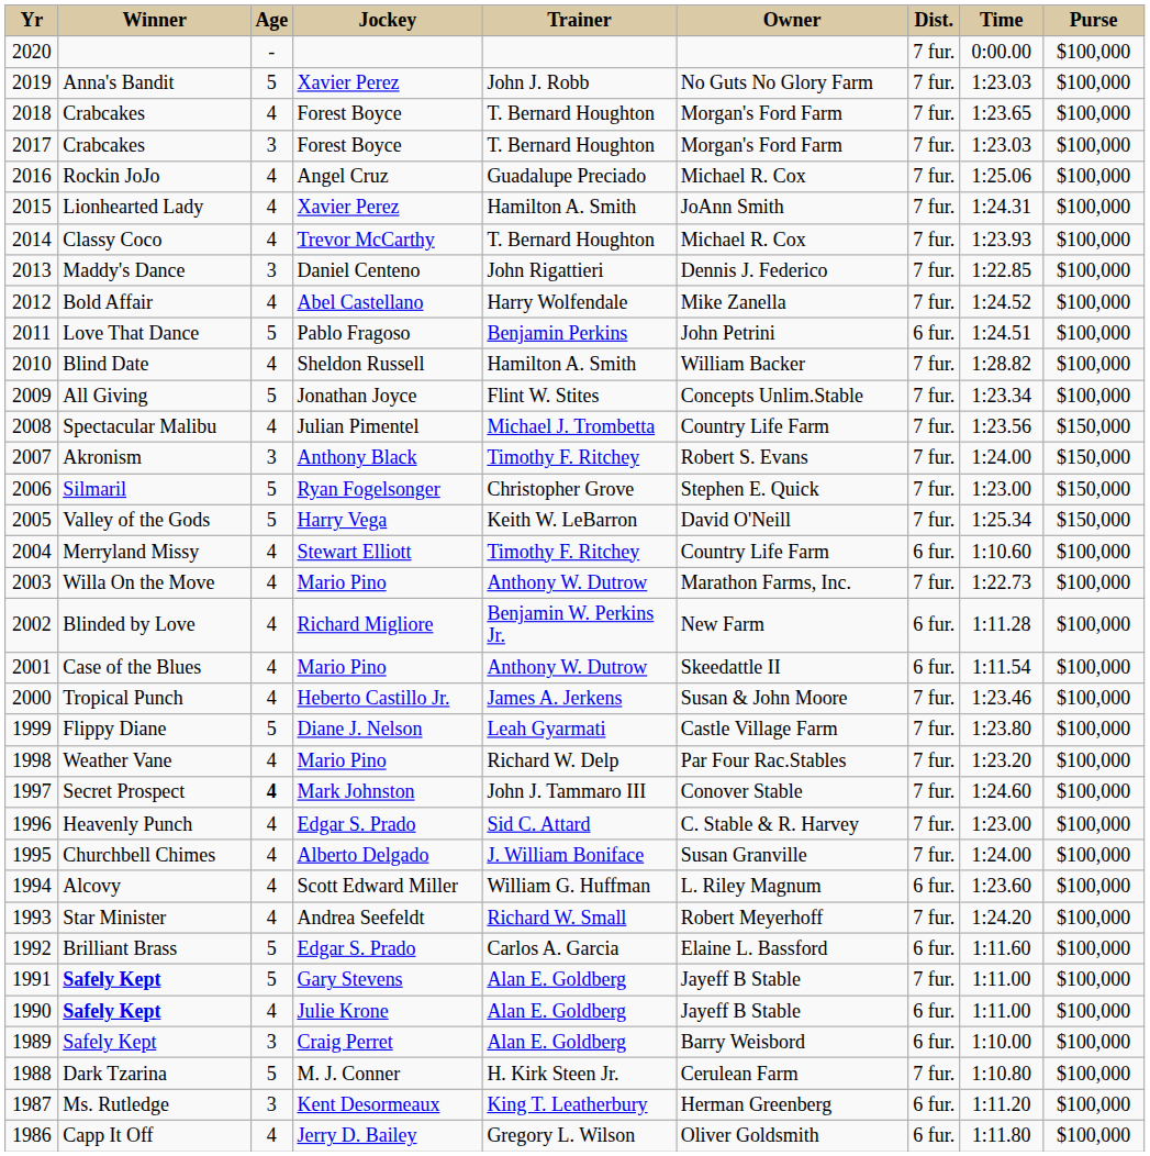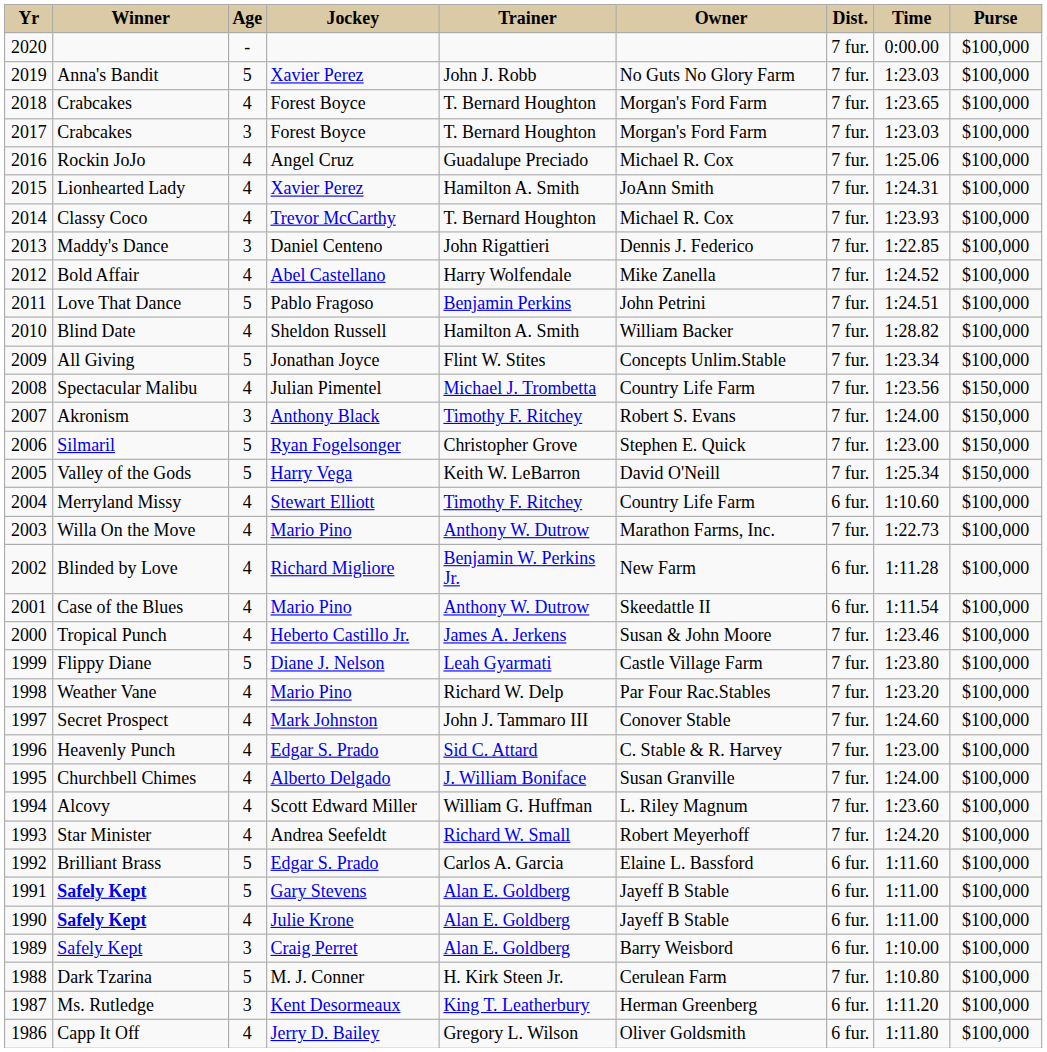 <table class="wikitable sortable">
 <tr>
 <th style="background-color:#DACAA5; width:36px">Yr<br></th>
 <th style="background-color:#DACAA5; width:149px">Winner<br></th>
 <th style="background-color:#DACAA5; width:20px">Age<br></th>
 <th style="background-color:#DACAA5; width:147px">Jockey<br></th>
 <th style="background-color:#DACAA5; width:150px">Trainer<br></th>
 <th style="background-color:#DACAA5; width:181px">Owner<br></th>
 <th style="background-color:#DACAA5; width:35px">Dist.<br></th>
 <th style="background-color:#DACAA5; width:60px">Time<br></th>
 <th style="background-color:#DACAA5; width:75px">Purse</th>
 </tr>
 <tr>
 <td align=center>2020</td>
 <td></td>
 <td align=center>-</td>
 <td></td>
 <td></td>
 <td></td>
 <td align=center>7 fur.</td>
 <td align=center>0:00.00</td>
 <td align=center>$100,000</td>
 </tr>
 <tr>
 <td align=center>2019</td>
 <td>Anna's Bandit</td>
 <td align=center>5</td>
 <td><a href='#'>Xavier Perez</a></td>
 <td>John J. Robb</td>
 <td>No Guts No Glory Farm</td>
 <td align=center>7 fur.</td>
 <td align=center>1:23.03</td>
 <td align=center>$100,000</td>
 </tr>
 <tr>
 <td align=center>2018</td>
 <td>Crabcakes</td>
 <td align=center>4</td>
 <td>Forest Boyce</td>
 <td>T. Bernard Houghton</td>
 <td>Morgan's Ford Farm</td>
 <td align=center>7 fur.</td>
 <td align=center>1:23.65</td>
 <td align=center>$100,000</td>
 </tr>
 <tr>
 <td align=center>2017</td>
 <td>Crabcakes</td>
 <td align=center>3</td>
 <td>Forest Boyce</td>
 <td>T. Bernard Houghton</td>
 <td>Morgan's Ford Farm</td>
 <td align=center>7 fur.</td>
 <td align=center>1:23.03</td>
 <td align=center>$100,000</td>
 </tr>
 <tr>
 <td align=center>2016</td>
 <td>Rockin JoJo</td>
 <td align=center>4</td>
 <td>Angel Cruz</td>
 <td>Guadalupe Preciado</td>
 <td>Michael R. Cox</td>
 <td align=center>7 fur.</td>
 <td align=center>1:25.06</td>
 <td align=center>$100,000</td>
 </tr>
 <tr>
 <td align=center>2015</td>
 <td>Lionhearted Lady</td>
 <td align=center>4</td>
 <td><a href='#'>Xavier Perez</a></td>
 <td>Hamilton A. Smith</td>
 <td>JoAnn Smith</td>
 <td align=center>7 fur.</td>
 <td align=center>1:24.31</td>
 <td align=center>$100,000</td>
 </tr>
 <tr>
 <td align=center>2014</td>
 <td>Classy Coco</td>
 <td align=center>4</td>
 <td><a href='#'>Trevor McCarthy</a></td>
 <td>T. Bernard Houghton</td>
 <td>Michael R. Cox</td>
 <td align=center>7 fur.</td>
 <td align=center>1:23.93</td>
 <td align=center>$100,000</td>
 </tr>
 <tr>
 <td align=center>2013</td>
 <td>Maddy's Dance</td>
 <td align=center>3</td>
 <td>Daniel Centeno</td>
 <td>John Rigattieri</td>
 <td>Dennis J. Federico</td>
 <td align=center>7 fur.</td>
 <td align=center>1:22.85</td>
 <td align=center>$100,000</td>
 </tr>
 <tr>
 <td align=center>2012</td>
 <td>Bold Affair</td>
 <td align=center>4</td>
 <td><a href='#'>Abel Castellano</a></td>
 <td>Harry Wolfendale</td>
 <td>Mike Zanella</td>
 <td align=center>7 fur.</td>
 <td align=center>1:24.52</td>
 <td align=center>$100,000</td>
 </tr>
 <tr>
 <td align=center>2011</td>
 <td>Love That Dance</td>
 <td align=center>5</td>
 <td>Pablo Fragoso</td>
 <td><a href='#'>Benjamin Perkins</a></td>
 <td>John Petrini</td>
-<td align=center>6 fur.</td>
+<td align=center>7 fur.</td>
 <td align=center>1:24.51</td>
 <td align=center>$100,000</td>
 </tr>
 <tr>
 <td align=center>2010</td>
 <td>Blind Date</td>
 <td align=center>4</td>
 <td>Sheldon Russell</td>
 <td>Hamilton A. Smith</td>
 <td>William Backer</td>
 <td align=center>7 fur.</td>
 <td align=center>1:28.82</td>
 <td align=center>$100,000</td>
 </tr>
 <tr>
 <td align=center>2009</td>
 <td>All Giving</td>
 <td align=center>5</td>
 <td>Jonathan Joyce</td>
 <td>Flint W. Stites</td>
 <td>Concepts Unlim.Stable</td>
 <td align=center>7 fur.</td>
 <td align=center>1:23.34</td>
 <td align=center>$100,000</td>
 </tr>
 <tr>
 <td align=center>2008</td>
 <td>Spectacular Malibu</td>
 <td align=center>4</td>
 <td>Julian Pimentel</td>
 <td><a href='#'>Michael J. Trombetta</a></td>
 <td>Country Life Farm</td>
 <td align=center>7 fur.</td>
 <td align=center>1:23.56</td>
 <td align=center>$150,000</td>
 </tr>
 <tr>
 <td align=center>2007</td>
 <td>Akronism</td>
 <td align=center>3</td>
 <td><a href='#'>Anthony Black</a></td>
 <td><a href='#'>Timothy F. Ritchey</a></td>
 <td>Robert S. Evans</td>
 <td align=center>7 fur.</td>
 <td align=center>1:24.00</td>
 <td align=center>$150,000</td>
 </tr>
 <tr>
 <td align=center>2006</td>
 <td><a href='#'>Silmaril</a></td>
 <td align=center>5</td>
 <td><a href='#'>Ryan Fogelsonger</a></td>
 <td>Christopher Grove</td>
 <td>Stephen E. Quick</td>
 <td align=center>7 fur.</td>
 <td align=center>1:23.00</td>
 <td align=center>$150,000</td>
 </tr>
 <tr>
 <td align=center>2005</td>
 <td>Valley of the Gods</td>
 <td align=center>5</td>
 <td><a href='#'>Harry Vega</a></td>
 <td>Keith W. LeBarron</td>
 <td>David O'Neill</td>
 <td align=center>7 fur.</td>
 <td align=center>1:25.34</td>
 <td align=center>$150,000</td>
 </tr>
 <tr>
 <td align=center>2004</td>
 <td>Merryland Missy</td>
 <td align=center>4</td>
 <td><a href='#'>Stewart Elliott</a></td>
 <td><a href='#'>Timothy F. Ritchey</a></td>
 <td>Country Life Farm</td>
 <td align=center>6 fur.</td>
 <td align=center>1:10.60</td>
 <td align=center>$100,000</td>
 </tr>
 <tr>
 <td align=center>2003</td>
 <td>Willa On the Move</td>
 <td align=center>4</td>
 <td><a href='#'>Mario Pino</a></td>
 <td><a href='#'>Anthony W. Dutrow</a></td>
 <td>Marathon Farms, Inc.</td>
 <td align=center>7 fur.</td>
 <td align=center>1:22.73</td>
 <td align=center>$100,000</td>
 </tr>
 <tr>
 <td align=center>2002</td>
 <td>Blinded by Love</td>
 <td align=center>4</td>
 <td><a href='#'>Richard Migliore</a></td>
 <td><a href='#'>Benjamin W. Perkins Jr.</a></td>
 <td>New Farm</td>
 <td align=center>6 fur.</td>
 <td align=center>1:11.28</td>
 <td align=center>$100,000</td>
 </tr>
 <tr>
 <td align=center>2001</td>
 <td>Case of the Blues</td>
 <td align=center>4</td>
 <td><a href='#'>Mario Pino</a></td>
 <td><a href='#'>Anthony W. Dutrow</a></td>
 <td>Skeedattle II</td>
 <td align=center>6 fur.</td>
 <td align=center>1:11.54</td>
 <td align=center>$100,000</td>
 </tr>
 <tr>
 <td align=center>2000</td>
 <td>Tropical Punch</td>
 <td align=center>4</td>
 <td><a href='#'>Heberto Castillo Jr.</a></td>
 <td><a href='#'>James A. Jerkens</a></td>
 <td>Susan & John Moore</td>
 <td align=center>7 fur.</td>
 <td align=center>1:23.46</td>
 <td align=center>$100,000</td>
 </tr>
 <tr>
 <td align=center>1999</td>
 <td>Flippy Diane</td>
 <td align=center>5</td>
 <td><a href='#'>Diane J. Nelson</a></td>
 <td><a href='#'>Leah Gyarmati</a></td>
 <td>Castle Village Farm</td>
 <td align=center>7 fur.</td>
 <td align=center>1:23.80</td>
 <td align=center>$100,000</td>
 </tr>
 <tr>
 <td align=center>1998</td>
 <td>Weather Vane</td>
 <td align=center>4</td>
 <td><a href='#'>Mario Pino</a></td>
 <td>Richard W. Delp</td>
 <td>Par Four Rac.Stables</td>
 <td align=center>7 fur.</td>
 <td align=center>1:23.20</td>
 <td align=center>$100,000</td>
 </tr>
 <tr>
 <td align=center>1997</td>
 <td>Secret Prospect</td>
-<td align=center><strong>4</strong></td>
+<td align=center>4</td>
 <td><a href='#'>Mark Johnston</a></td>
 <td>John J. Tammaro III</td>
 <td>Conover Stable</td>
 <td align=center>7 fur.</td>
 <td align=center>1:24.60</td>
 <td align=center>$100,000</td>
 </tr>
 <tr>
 <td align=center>1996</td>
 <td>Heavenly Punch</td>
 <td align=center>4</td>
 <td><a href='#'>Edgar S. Prado</a></td>
 <td><a href='#'>Sid C. Attard</a></td>
 <td>C. Stable & R. Harvey</td>
 <td align=center>7 fur.</td>
 <td align=center>1:23.00</td>
 <td align=center>$100,000</td>
 </tr>
 <tr>
 <td align=center>1995</td>
 <td>Churchbell Chimes</td>
 <td align=center>4</td>
 <td><a href='#'>Alberto Delgado</a></td>
 <td><a href='#'>J. William Boniface</a></td>
 <td>Susan Granville</td>
 <td align=center>7 fur.</td>
 <td align=center>1:24.00</td>
 <td align=center>$100,000</td>
 </tr>
 <tr>
 <td align=center>1994</td>
 <td>Alcovy</td>
 <td align=center>4</td>
 <td>Scott Edward Miller</td>
 <td>William G. Huffman</td>
 <td>L. Riley Magnum</td>
-<td align=center>6 fur.</td>
+<td align=center>7 fur.</td>
 <td align=center>1:23.60</td>
 <td align=center>$100,000</td>
 </tr>
 <tr>
 <td align=center>1993</td>
 <td>Star Minister</td>
 <td align=center>4</td>
 <td>Andrea Seefeldt</td>
 <td><a href='#'>Richard W. Small</a></td>
 <td>Robert Meyerhoff</td>
 <td align=center>7 fur.</td>
 <td align=center>1:24.20</td>
 <td align=center>$100,000</td>
 </tr>
 <tr>
 <td align=center>1992</td>
 <td>Brilliant Brass</td>
 <td align=center>5</td>
 <td><a href='#'>Edgar S. Prado</a></td>
 <td>Carlos A. Garcia</td>
 <td>Elaine L. Bassford</td>
 <td align=center>6 fur.</td>
 <td align=center>1:11.60</td>
 <td align=center>$100,000</td>
 </tr>
 <tr>
 <td align=center>1991</td>
 <td><strong><a href='#'>Safely Kept</a></strong></td>
 <td align=center>5</td>
 <td><a href='#'>Gary Stevens</a></td>
 <td><a href='#'>Alan E. Goldberg</a></td>
 <td>Jayeff B Stable</td>
-<td align=center>7 fur.</td>
+<td align=center>6 fur.</td>
 <td align=center>1:11.00</td>
 <td align=center>$100,000</td>
 </tr>
 <tr>
 <td align=center>1990</td>
 <td><strong><a href='#'>Safely Kept</a></strong></td>
 <td align=center>4</td>
 <td><a href='#'>Julie Krone</a></td>
 <td><a href='#'>Alan E. Goldberg</a></td>
 <td>Jayeff B Stable</td>
 <td align=center>6 fur.</td>
 <td align=center>1:11.00</td>
 <td align=center>$100,000</td>
 </tr>
 <tr>
 <td align=center>1989</td>
 <td><a href='#'>Safely Kept</a></td>
 <td align=center>3</td>
 <td><a href='#'>Craig Perret</a></td>
 <td><a href='#'>Alan E. Goldberg</a></td>
 <td>Barry Weisbord</td>
 <td align=center>6 fur.</td>
 <td align=center>1:10.00</td>
 <td align=center>$100,000</td>
 </tr>
 <tr>
 <td align=center>1988</td>
 <td>Dark Tzarina</td>
 <td align=center>5</td>
 <td>M. J. Conner</td>
 <td>H. Kirk Steen Jr.</td>
 <td>Cerulean Farm</td>
 <td align=center>7 fur.</td>
 <td align=center>1:10.80</td>
 <td align=center>$100,000</td>
 </tr>
 <tr>
 <td align=center>1987</td>
 <td>Ms. Rutledge</td>
 <td align=center>3</td>
 <td><a href='#'>Kent Desormeaux</a></td>
 <td><a href='#'>King T. Leatherbury</a></td>
 <td>Herman Greenberg</td>
 <td align=center>6 fur.</td>
 <td align=center>1:11.20</td>
 <td align=center>$100,000</td>
 </tr>
 <tr>
 <td align=center>1986</td>
 <td>Capp It Off</td>
 <td align=center>4</td>
 <td><a href='#'>Jerry D. Bailey</a></td>
 <td>Gregory L. Wilson</td>
 <td>Oliver Goldsmith</td>
 <td align=center>6 fur.</td>
 <td align=center>1:11.80</td>
 <td align=center>$100,000</td>
 </tr>
 <tr>
 </tr>
 </table>
